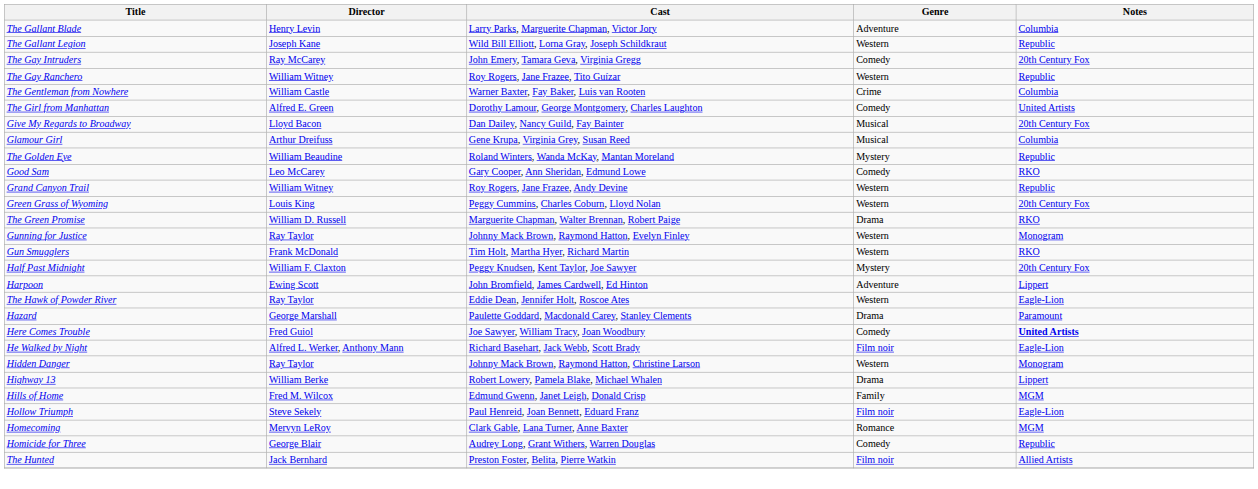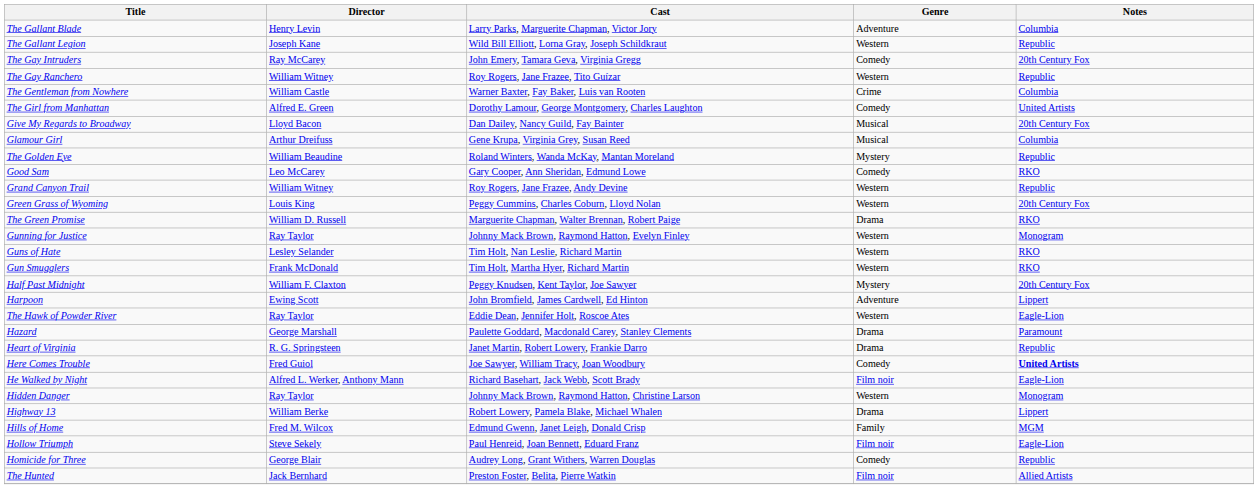 <table class="wikitable" style="width:100%;">
 <tr>
 <th style="width:21%;">Title</th>
 <th style="width:16%;">Director</th>
 <th style="width:31%;">Cast</th>
 <th style="width:13%;">Genre</th>
 <th style="width:19%;">Notes</th>
 </tr>
 <tr>
 <td><em><a href='#'>The Gallant Blade</a></em></td>
 <td><a href='#'>Henry Levin</a></td>
 <td><a href='#'>Larry Parks</a>, <a href='#'>Marguerite Chapman</a>, <a href='#'>Victor Jory</a></td>
 <td>Adventure</td>
 <td><a href='#'>Columbia</a></td>
 </tr>
 <tr>
 <td><em><a href='#'>The Gallant Legion</a></em></td>
 <td><a href='#'>Joseph Kane</a></td>
 <td><a href='#'>Wild Bill Elliott</a>, <a href='#'>Lorna Gray</a>, <a href='#'>Joseph Schildkraut</a></td>
 <td>Western</td>
 <td><a href='#'>Republic</a></td>
 </tr>
 <tr>
 <td><em><a href='#'>The Gay Intruders</a></em></td>
 <td><a href='#'>Ray McCarey</a></td>
 <td><a href='#'>John Emery</a>, <a href='#'>Tamara Geva</a>, <a href='#'>Virginia Gregg</a></td>
 <td>Comedy</td>
 <td><a href='#'>20th Century Fox</a></td>
 </tr>
 <tr>
 <td><em><a href='#'>The Gay Ranchero</a></em></td>
 <td><a href='#'>William Witney</a></td>
 <td><a href='#'>Roy Rogers</a>, <a href='#'>Jane Frazee</a>, <a href='#'>Tito Guízar</a></td>
 <td>Western</td>
 <td><a href='#'>Republic</a></td>
 </tr>
 <tr>
 <td><em><a href='#'>The Gentleman from Nowhere</a></em></td>
 <td><a href='#'>William Castle</a></td>
 <td><a href='#'>Warner Baxter</a>, <a href='#'>Fay Baker</a>, <a href='#'>Luis van Rooten</a></td>
 <td>Crime</td>
 <td><a href='#'>Columbia</a></td>
 </tr>
 <tr>
 <td><em><a href='#'>The Girl from Manhattan</a></em></td>
 <td><a href='#'>Alfred E. Green</a></td>
 <td><a href='#'>Dorothy Lamour</a>, <a href='#'>George Montgomery</a>, <a href='#'>Charles Laughton</a></td>
 <td>Comedy</td>
 <td><a href='#'>United Artists</a></td>
 </tr>
 <tr>
 <td><em><a href='#'>Give My Regards to Broadway</a></em></td>
 <td><a href='#'>Lloyd Bacon</a></td>
 <td><a href='#'>Dan Dailey</a>, <a href='#'>Nancy Guild</a>, <a href='#'>Fay Bainter</a></td>
 <td>Musical</td>
 <td><a href='#'>20th Century Fox</a></td>
 </tr>
 <tr>
 <td><em><a href='#'>Glamour Girl</a></em></td>
 <td><a href='#'>Arthur Dreifuss</a></td>
 <td><a href='#'>Gene Krupa</a>, <a href='#'>Virginia Grey</a>, <a href='#'>Susan Reed</a></td>
 <td>Musical</td>
 <td><a href='#'>Columbia</a></td>
 </tr>
 <tr>
 <td><em><a href='#'>The Golden Eye</a></em></td>
 <td><a href='#'>William Beaudine</a></td>
 <td><a href='#'>Roland Winters</a>, <a href='#'>Wanda McKay</a>, <a href='#'>Mantan Moreland</a></td>
 <td>Mystery</td>
 <td><a href='#'>Republic</a></td>
 </tr>
 <tr>
 <td><em><a href='#'>Good Sam</a></em></td>
 <td><a href='#'>Leo McCarey</a></td>
 <td><a href='#'>Gary Cooper</a>, <a href='#'>Ann Sheridan</a>, <a href='#'>Edmund Lowe</a></td>
 <td>Comedy</td>
 <td><a href='#'>RKO</a></td>
 </tr>
 <tr>
 <td><em><a href='#'>Grand Canyon Trail</a></em></td>
 <td><a href='#'>William Witney</a></td>
 <td><a href='#'>Roy Rogers</a>, <a href='#'>Jane Frazee</a>, <a href='#'>Andy Devine</a></td>
 <td>Western</td>
 <td><a href='#'>Republic</a></td>
 </tr>
 <tr>
 <td><em><a href='#'>Green Grass of Wyoming</a></em></td>
 <td><a href='#'>Louis King</a></td>
 <td><a href='#'>Peggy Cummins</a>, <a href='#'>Charles Coburn</a>, <a href='#'>Lloyd Nolan</a></td>
 <td>Western</td>
 <td><a href='#'>20th Century Fox</a></td>
 </tr>
 <tr>
 <td><em><a href='#'>The Green Promise</a></em></td>
 <td><a href='#'>William D. Russell</a></td>
 <td><a href='#'>Marguerite Chapman</a>, <a href='#'>Walter Brennan</a>, <a href='#'>Robert Paige</a></td>
 <td>Drama</td>
 <td><a href='#'>RKO</a></td>
 </tr>
 <tr>
 <td><em><a href='#'>Gunning for Justice</a></em></td>
 <td><a href='#'>Ray Taylor</a></td>
 <td><a href='#'>Johnny Mack Brown</a>, <a href='#'>Raymond Hatton</a>, <a href='#'>Evelyn Finley</a></td>
 <td>Western</td>
 <td><a href='#'>Monogram</a></td>
 </tr>
 <tr>
+<td><em><a href='#'>Guns of Hate</a></em></td>
+<td><a href='#'>Lesley Selander</a></td>
+<td><a href='#'>Tim Holt</a>, <a href='#'>Nan Leslie</a>, <a href='#'>Richard Martin</a></td>
+<td>Western</td>
+<td><a href='#'>RKO</a></td>
+</tr>
+<tr>
 <td><em><a href='#'>Gun Smugglers</a></em></td>
 <td><a href='#'>Frank McDonald</a></td>
 <td><a href='#'>Tim Holt</a>, <a href='#'>Martha Hyer</a>, <a href='#'>Richard Martin</a></td>
 <td>Western</td>
 <td><a href='#'>RKO</a></td>
 </tr>
 <tr>
 <td><em><a href='#'>Half Past Midnight</a></em></td>
 <td><a href='#'>William F. Claxton</a></td>
 <td><a href='#'>Peggy Knudsen</a>, <a href='#'>Kent Taylor</a>, <a href='#'>Joe Sawyer</a></td>
 <td>Mystery</td>
 <td><a href='#'>20th Century Fox</a></td>
 </tr>
 <tr>
 <td><em><a href='#'>Harpoon</a></em></td>
 <td><a href='#'>Ewing Scott</a></td>
 <td><a href='#'>John Bromfield</a>, <a href='#'>James Cardwell</a>, <a href='#'>Ed Hinton</a></td>
 <td>Adventure</td>
 <td><a href='#'>Lippert</a></td>
 </tr>
 <tr>
 <td><em><a href='#'>The Hawk of Powder River</a></em></td>
 <td><a href='#'>Ray Taylor</a></td>
 <td><a href='#'>Eddie Dean</a>, <a href='#'>Jennifer Holt</a>, <a href='#'>Roscoe Ates</a></td>
 <td>Western</td>
 <td><a href='#'>Eagle-Lion</a></td>
 </tr>
 <tr>
 <td><em><a href='#'>Hazard</a></em></td>
 <td><a href='#'>George Marshall</a></td>
 <td><a href='#'>Paulette Goddard</a>, <a href='#'>Macdonald Carey</a>, <a href='#'>Stanley Clements</a></td>
 <td>Drama</td>
 <td><a href='#'>Paramount</a></td>
+</tr>
+<tr>
+<td><em><a href='#'>Heart of Virginia</a></em></td>
+<td><a href='#'>R. G. Springsteen</a></td>
+<td><a href='#'>Janet Martin</a>, <a href='#'>Robert Lowery</a>, <a href='#'>Frankie Darro</a></td>
+<td>Drama</td>
+<td><a href='#'>Republic</a></td>
 </tr>
 <tr>
 <td><em><a href='#'>Here Comes Trouble</a></em></td>
 <td><a href='#'>Fred Guiol</a></td>
 <td><a href='#'>Joe Sawyer</a>, <a href='#'>William Tracy</a>, <a href='#'>Joan Woodbury</a></td>
 <td>Comedy</td>
 <td><strong><a href='#'>United Artists</a></strong></td>
 </tr>
 <tr>
 <td><em><a href='#'>He Walked by Night</a></em></td>
 <td><a href='#'>Alfred L. Werker</a>, <a href='#'>Anthony Mann</a></td>
 <td><a href='#'>Richard Basehart</a>, <a href='#'>Jack Webb</a>, <a href='#'>Scott Brady</a></td>
 <td><a href='#'>Film noir</a></td>
 <td><a href='#'>Eagle-Lion</a></td>
 </tr>
 <tr>
 <td><em><a href='#'>Hidden Danger</a></em></td>
 <td><a href='#'>Ray Taylor</a></td>
 <td><a href='#'>Johnny Mack Brown</a>, <a href='#'>Raymond Hatton</a>, <a href='#'>Christine Larson</a></td>
 <td>Western</td>
 <td><a href='#'>Monogram</a></td>
 </tr>
 <tr>
 <td><em><a href='#'>Highway 13</a></em></td>
 <td><a href='#'>William Berke</a></td>
 <td><a href='#'>Robert Lowery</a>, <a href='#'>Pamela Blake</a>, <a href='#'>Michael Whalen</a></td>
 <td>Drama</td>
 <td><a href='#'>Lippert</a></td>
 </tr>
 <tr>
 <td><em><a href='#'>Hills of Home</a></em></td>
 <td><a href='#'>Fred M. Wilcox</a></td>
 <td><a href='#'>Edmund Gwenn</a>, <a href='#'>Janet Leigh</a>, <a href='#'>Donald Crisp</a></td>
 <td>Family</td>
 <td><a href='#'>MGM</a></td>
 </tr>
 <tr>
 <td><em><a href='#'>Hollow Triumph</a></em></td>
 <td><a href='#'>Steve Sekely</a></td>
 <td><a href='#'>Paul Henreid</a>, <a href='#'>Joan Bennett</a>, <a href='#'>Eduard Franz</a></td>
 <td><a href='#'>Film noir</a></td>
 <td><a href='#'>Eagle-Lion</a></td>
 </tr>
 <tr>
-<td><em><a href='#'>Homecoming</a></em></td>
-<td><a href='#'>Mervyn LeRoy</a></td>
-<td><a href='#'>Clark Gable</a>, <a href='#'>Lana Turner</a>, <a href='#'>Anne Baxter</a></td>
-<td>Romance</td>
-<td><a href='#'>MGM</a></td>
-</tr>
-<tr>
 <td><em><a href='#'>Homicide for Three</a></em></td>
 <td><a href='#'>George Blair</a></td>
 <td><a href='#'>Audrey Long</a>, <a href='#'>Grant Withers</a>, <a href='#'>Warren Douglas</a></td>
 <td>Comedy</td>
 <td><a href='#'>Republic</a></td>
 </tr>
 <tr>
 <td><em><a href='#'>The Hunted</a></em></td>
 <td><a href='#'>Jack Bernhard</a></td>
 <td><a href='#'>Preston Foster</a>, <a href='#'>Belita</a>, <a href='#'>Pierre Watkin</a></td>
 <td><a href='#'>Film noir</a></td>
 <td><a href='#'>Allied Artists</a></td>
 </tr>
 <tr>
 </tr>
 </table>
